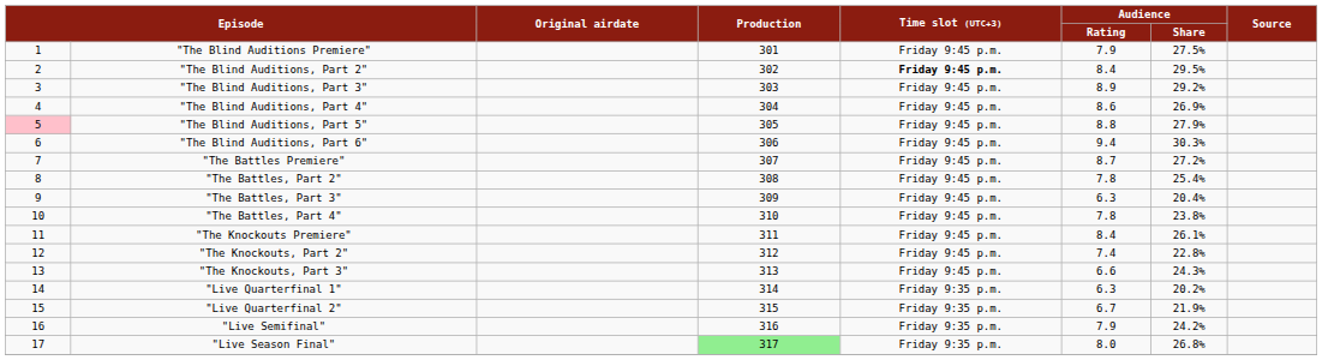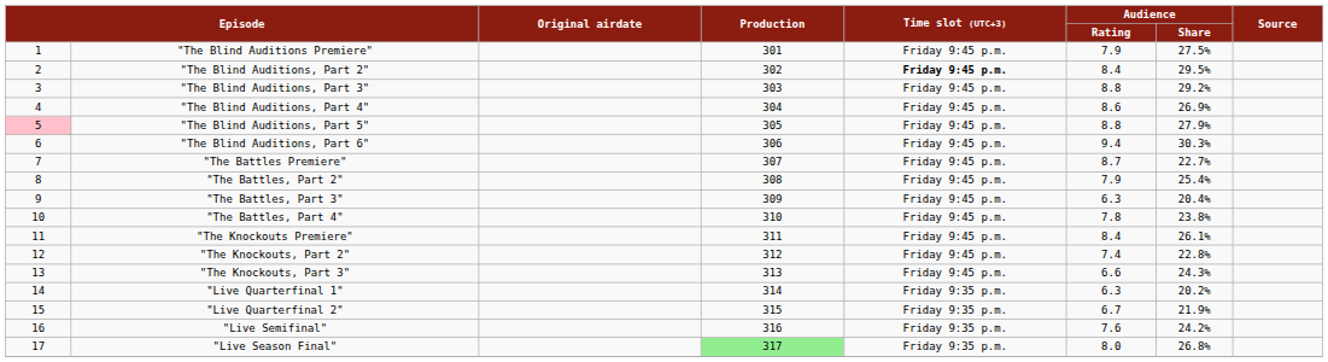 <table class="wikitable" style="text-align:center; line-height:16px; width:100%;">
 <tr>
 <th style="background:#8b1c10; color:white;" colspan="2" rowspan="2">Episode</th>
 <th style="background:#8b1c10; color:white;" rowspan="2">Original airdate</th>
 <th style="background:#8b1c10; color:white;" rowspan="2">Production</th>
 <th style="background:#8b1c10; color:white;" rowspan="2">Time slot <small>(UTC+3)</small></th>
 <th style="background:#8b1c10; color:white;" colspan="2">Audience</th>
 <th style="background:#8b1c10; color:white;" rowspan="2">Source</th>
 </tr>
 <tr>
 <th style="background:#8b1c10; color:white;">Rating</th>
 <th style="background:#8b1c10; color:white;">Share</th>
 </tr>
 <tr>
 <td style="width:05%;">1</td>
 <td>"The Blind Auditions Premiere"</td>
 <td></td>
 <td>301</td>
 <td>Friday 9:45 p.m.</td>
 <td>7.9</td>
 <td>27.5%</td>
 <td></td>
 </tr>
 <tr>
 <td style="width:05%;">2</td>
 <td>"The Blind Auditions, Part 2"</td>
 <td></td>
 <td>302</td>
 <td><strong>Friday 9:45 p.m.</strong></td>
 <td>8.4</td>
 <td>29.5%</td>
 <td></td>
 </tr>
 <tr>
 <td style="width:05%;">3</td>
 <td>"The Blind Auditions, Part 3"</td>
 <td></td>
 <td>303</td>
 <td>Friday 9:45 p.m.</td>
-<td>8.9</td>
+<td>8.8</td>
 <td>29.2%</td>
 <td></td>
 </tr>
 <tr>
 <td style="width:05%;">4</td>
 <td>"The Blind Auditions, Part 4"</td>
 <td></td>
 <td>304</td>
 <td>Friday 9:45 p.m.</td>
 <td>8.6</td>
 <td>26.9%</td>
 <td></td>
 </tr>
 <tr>
 <td style="background: pink; width:05%;">5</td>
 <td>"The Blind Auditions, Part 5"</td>
 <td></td>
 <td>305</td>
 <td>Friday 9:45 p.m.</td>
 <td>8.8</td>
 <td>27.9%</td>
 <td></td>
 </tr>
 <tr>
 <td style="width:05%;">6</td>
 <td>"The Blind Auditions, Part 6"</td>
 <td></td>
 <td>306</td>
 <td>Friday 9:45 p.m.</td>
 <td>9.4</td>
 <td>30.3%</td>
 <td></td>
 </tr>
 <tr>
 <td style="width:05%;">7</td>
 <td>"The Battles Premiere"</td>
 <td></td>
 <td>307</td>
 <td>Friday 9:45 p.m.</td>
 <td>8.7</td>
-<td>27.2%</td>
+<td>22.7%</td>
 <td></td>
 </tr>
 <tr>
 <td style="width:05%;">8</td>
 <td>"The Battles, Part 2"</td>
 <td></td>
 <td>308</td>
 <td>Friday 9:45 p.m.</td>
-<td>7.8</td>
+<td>7.9</td>
 <td>25.4%</td>
 <td></td>
 </tr>
 <tr>
 <td style="width:05%;">9</td>
 <td>"The Battles, Part 3"</td>
 <td></td>
 <td>309</td>
 <td>Friday 9:45 p.m.</td>
 <td>6.3</td>
 <td>20.4%</td>
 <td></td>
 </tr>
 <tr>
 <td style="width:05%;">10</td>
 <td>"The Battles, Part 4"</td>
 <td></td>
 <td>310</td>
 <td>Friday 9:45 p.m.</td>
 <td>7.8</td>
 <td>23.8%</td>
 <td></td>
 </tr>
 <tr>
 <td style="width:05%;">11</td>
 <td>"The Knockouts Premiere"</td>
 <td></td>
 <td>311</td>
 <td>Friday 9:45 p.m.</td>
 <td>8.4</td>
 <td>26.1%</td>
 <td></td>
 </tr>
 <tr>
 <td style="width:05%;">12</td>
 <td>"The Knockouts, Part 2"</td>
 <td></td>
 <td>312</td>
 <td>Friday 9:45 p.m.</td>
 <td>7.4</td>
 <td>22.8%</td>
 <td></td>
 </tr>
 <tr>
 <td style="width:05%;">13</td>
 <td>"The Knockouts, Part 3"</td>
 <td></td>
 <td>313</td>
 <td>Friday 9:45 p.m.</td>
 <td>6.6</td>
 <td>24.3%</td>
 <td></td>
 </tr>
 <tr>
 <td style="width:05%;">14</td>
 <td>"Live Quarterfinal 1"</td>
 <td></td>
 <td>314</td>
 <td>Friday 9:35 p.m.</td>
 <td>6.3</td>
 <td>20.2%</td>
 <td></td>
 </tr>
 <tr>
 <td style="width:05%;">15</td>
 <td>"Live Quarterfinal 2"</td>
 <td></td>
 <td>315</td>
 <td>Friday 9:35 p.m.</td>
 <td>6.7</td>
 <td>21.9%</td>
 <td></td>
 </tr>
 <tr>
 <td style="width:05%;">16</td>
 <td>"Live Semifinal"</td>
 <td></td>
 <td>316</td>
 <td>Friday 9:35 p.m.</td>
-<td>7.9</td>
+<td>7.6</td>
 <td>24.2%</td>
 <td></td>
 </tr>
 <tr>
 <td style="width:05%;">17</td>
 <td>"Live Season Final"</td>
 <td></td>
 <td style="background: lightgreen;">317</td>
 <td>Friday 9:35 p.m.</td>
 <td>8.0</td>
 <td>26.8%</td>
 <td></td>
 </tr>
 <tr>
 </tr>
 </table>
